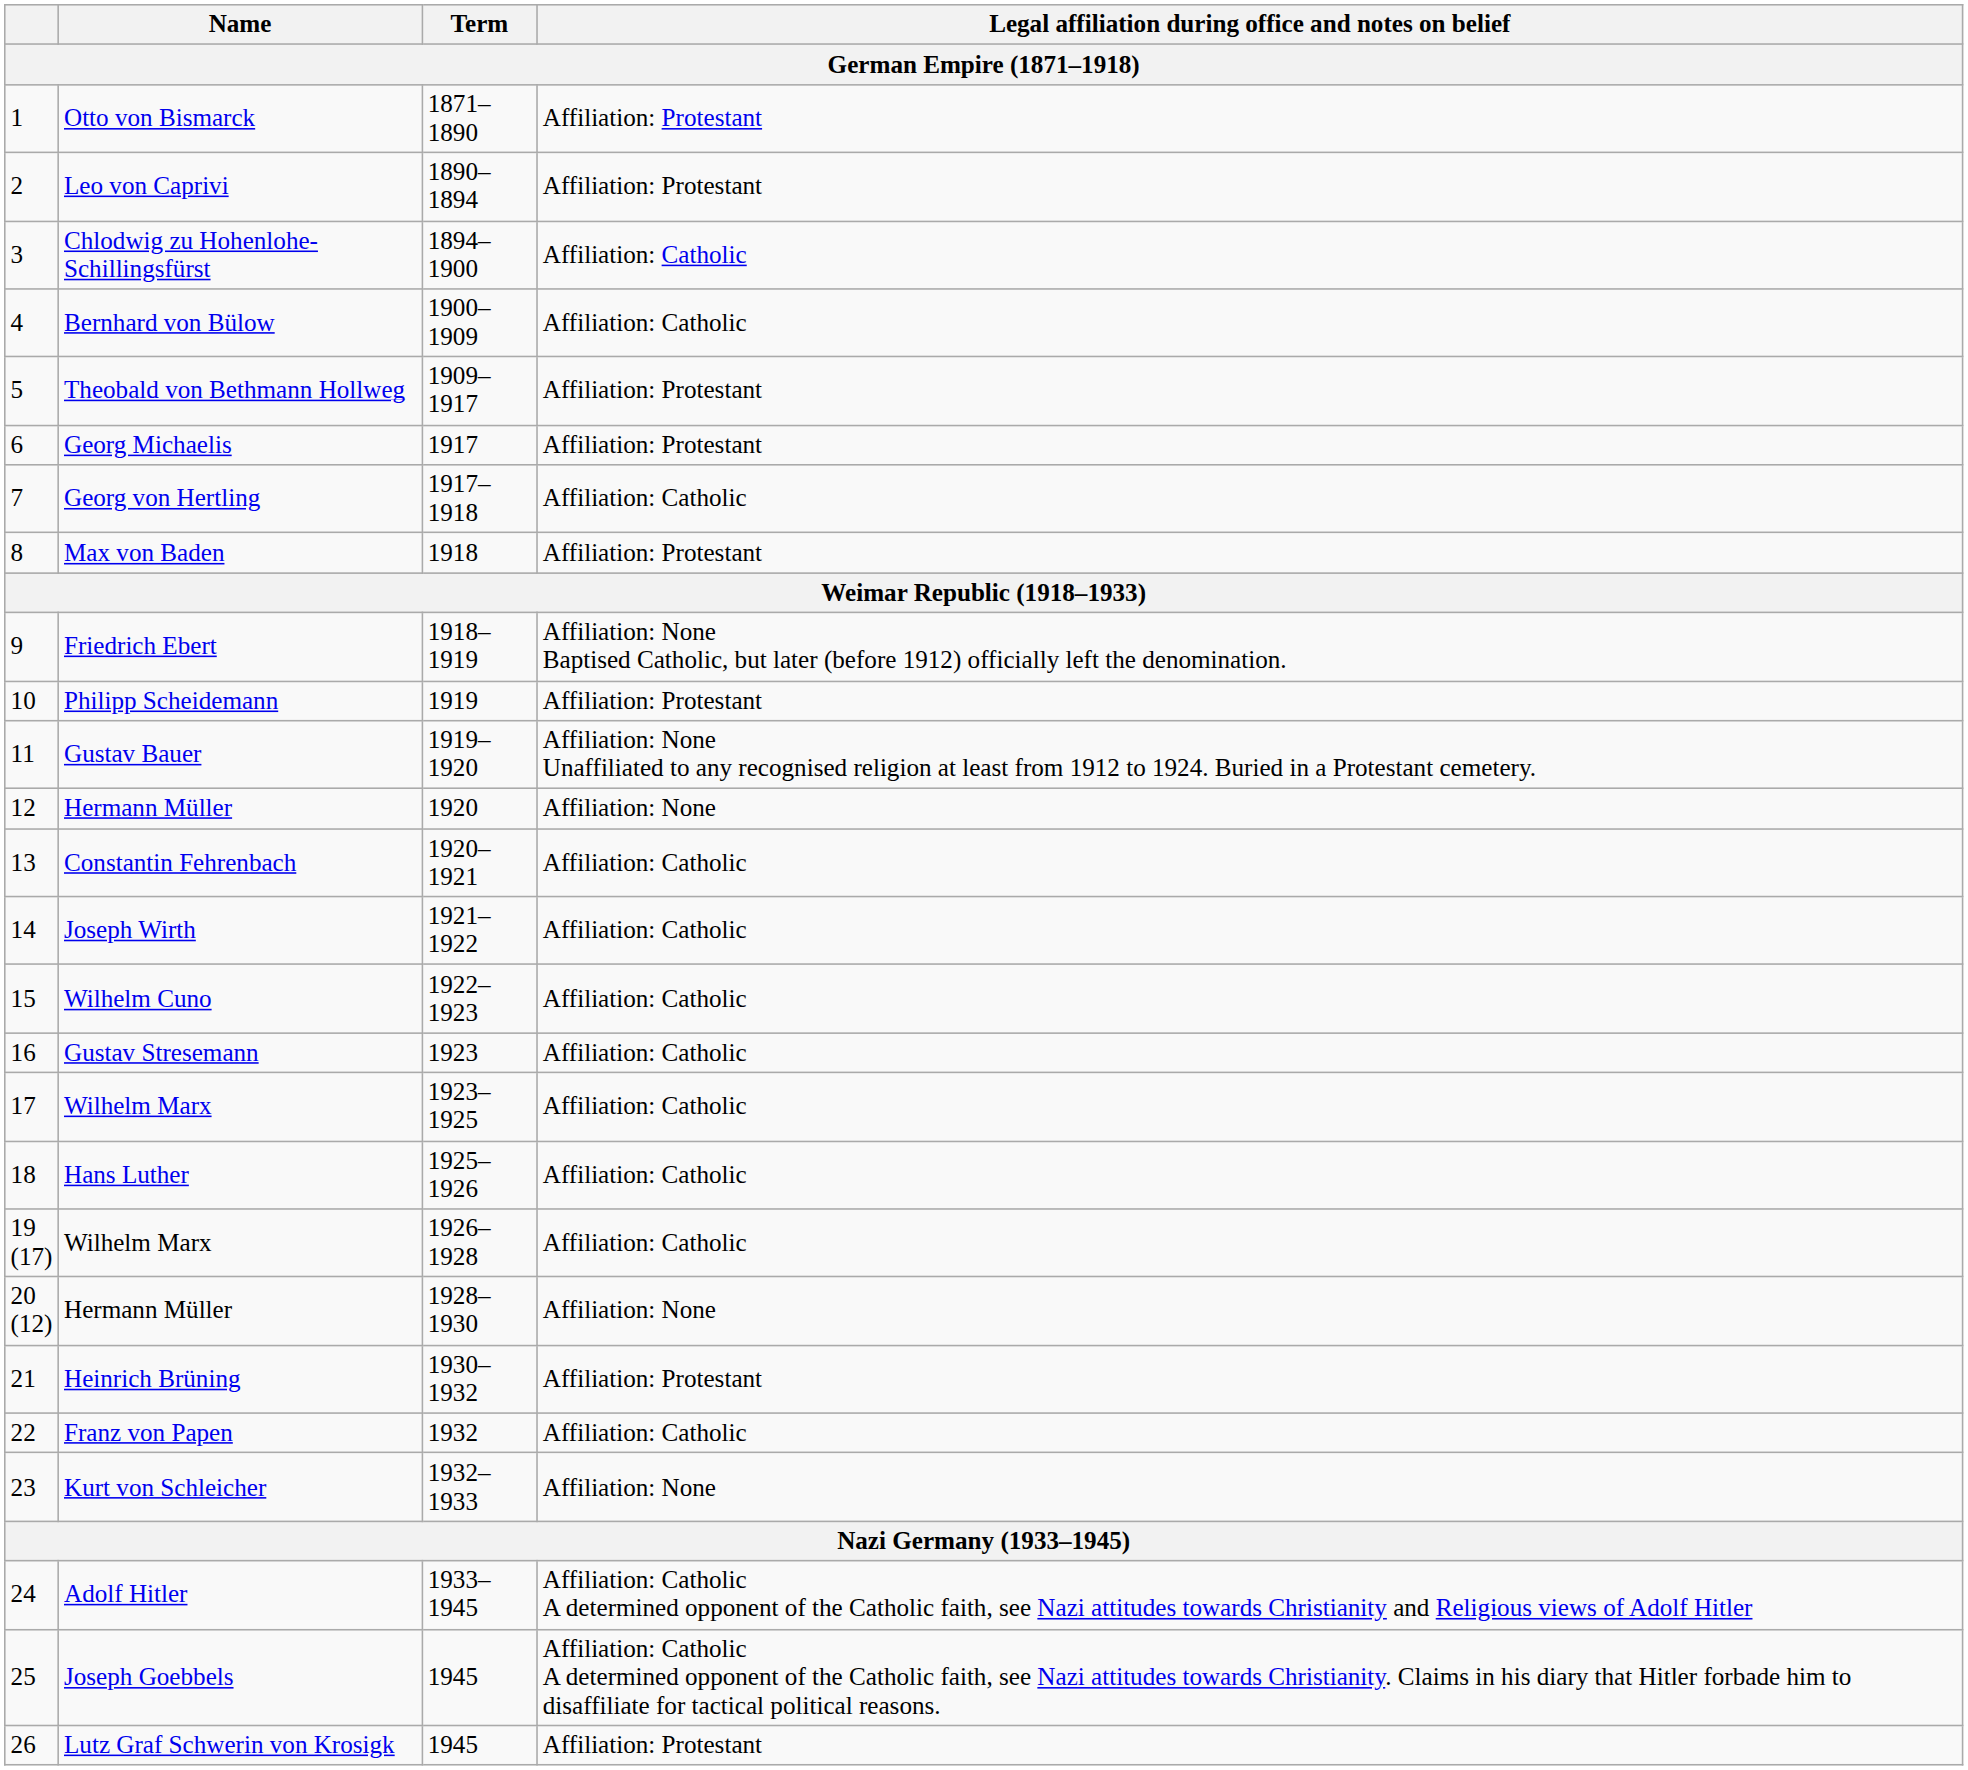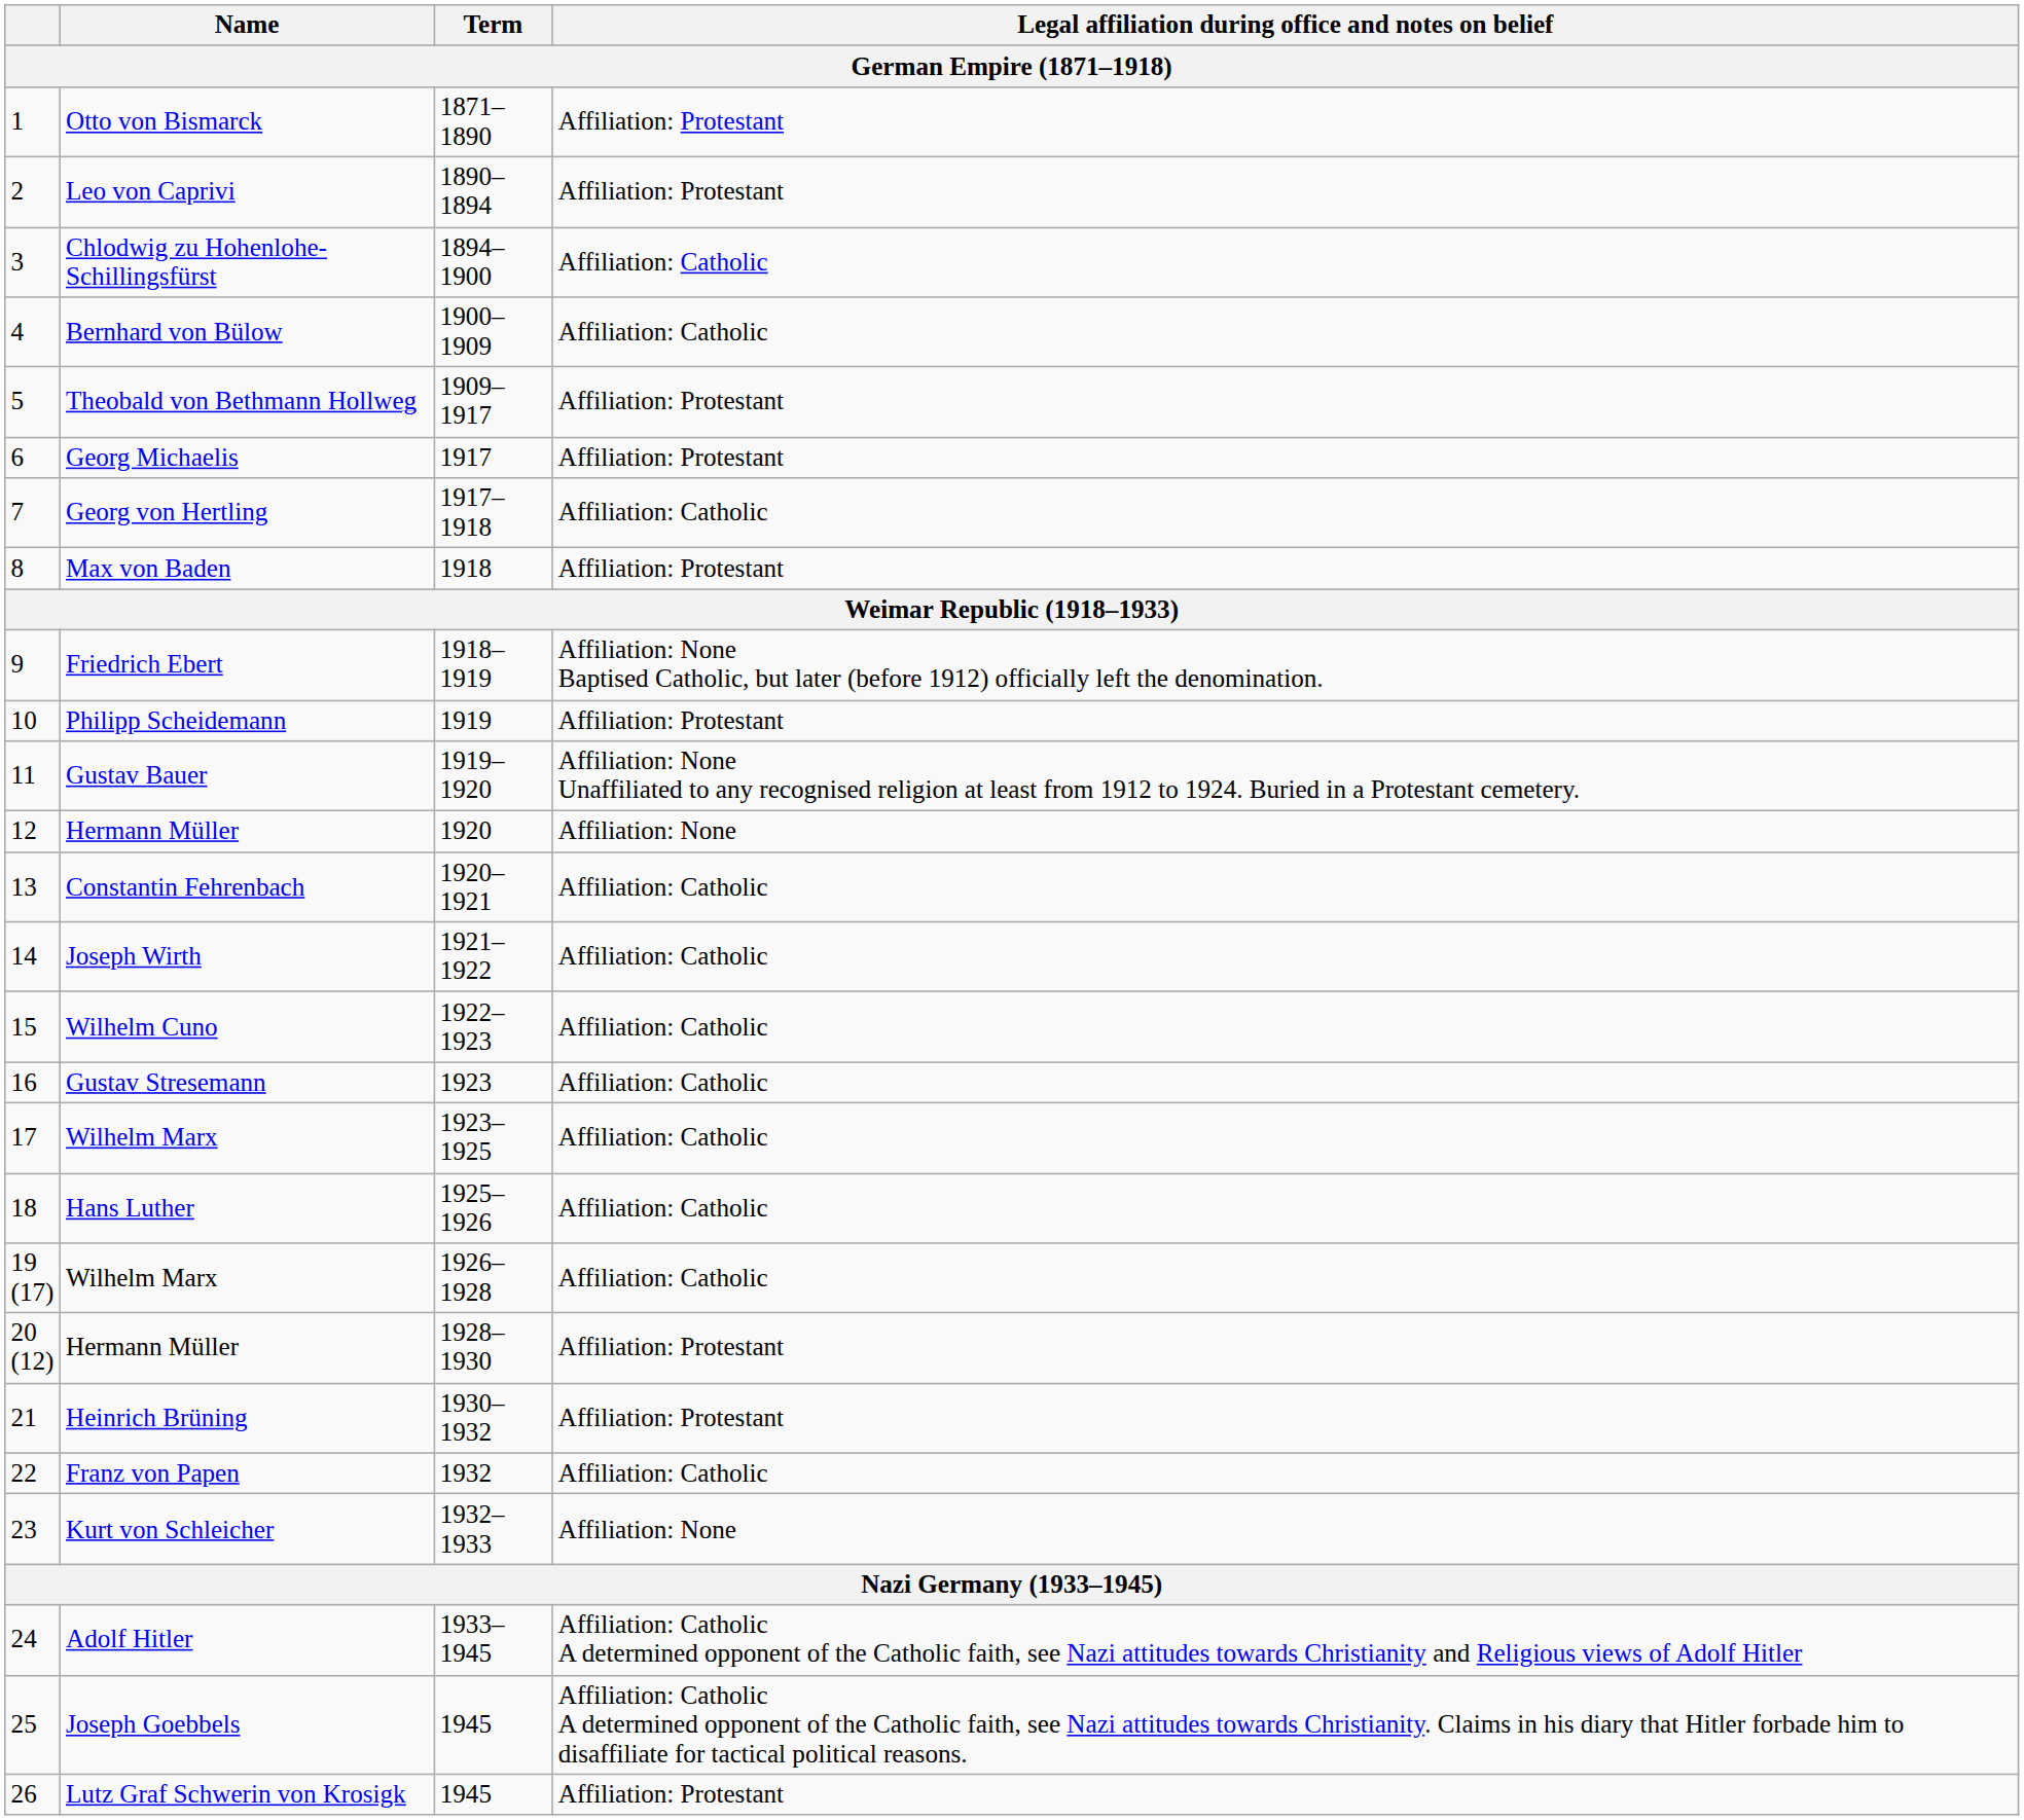 <table class="wikitable sortable">
 <tr>
 <th></th>
 <th>Name</th>
 <th>Term</th>
 <th>Legal affiliation during office and notes on belief</th>
 </tr>
 <tr>
 <th colspan="4">German Empire (1871–1918)</th>
 </tr>
 <tr>
 <td>1</td>
 <td><a href='#'>Otto von Bismarck</a></td>
 <td>1871–1890</td>
 <td>Affiliation: <a href='#'>Protestant</a></td>
 </tr>
 <tr>
 <td>2</td>
 <td><a href='#'>Leo von Caprivi</a></td>
 <td>1890–1894</td>
 <td>Affiliation: Protestant</td>
 </tr>
 <tr>
 <td>3</td>
 <td><a href='#'>Chlodwig zu Hohenlohe-Schillingsfürst</a></td>
 <td>1894–1900</td>
 <td>Affiliation: <a href='#'>Catholic</a></td>
 </tr>
 <tr>
 <td>4</td>
 <td><a href='#'>Bernhard von Bülow</a></td>
 <td>1900–1909</td>
 <td>Affiliation: Catholic</td>
 </tr>
 <tr>
 <td>5</td>
 <td><a href='#'>Theobald von Bethmann Hollweg</a></td>
 <td>1909–1917</td>
 <td>Affiliation: Protestant</td>
 </tr>
 <tr>
 <td>6</td>
 <td><a href='#'>Georg Michaelis</a></td>
 <td>1917</td>
 <td>Affiliation: Protestant</td>
 </tr>
 <tr>
 <td>7</td>
 <td><a href='#'>Georg von Hertling</a></td>
 <td>1917–1918</td>
 <td>Affiliation: Catholic</td>
 </tr>
 <tr>
 <td>8</td>
 <td><a href='#'>Max von Baden</a></td>
 <td>1918</td>
 <td>Affiliation: Protestant</td>
 </tr>
 <tr>
 <th colspan="4">Weimar Republic (1918–1933)</th>
 </tr>
 <tr>
 <td>9</td>
 <td><a href='#'>Friedrich Ebert</a></td>
 <td>1918–1919</td>
 <td>Affiliation: None<br>Baptised Catholic, but later (before 1912) officially left the denomination.</td>
 </tr>
 <tr>
 <td>10</td>
 <td><a href='#'>Philipp Scheidemann</a></td>
 <td>1919</td>
 <td>Affiliation: Protestant</td>
 </tr>
 <tr>
 <td>11</td>
 <td><a href='#'>Gustav Bauer</a></td>
 <td>1919–1920</td>
 <td>Affiliation: None<br>Unaffiliated to any recognised religion at least from 1912 to 1924. Buried in a Protestant cemetery.</td>
 </tr>
 <tr>
 <td>12</td>
 <td><a href='#'>Hermann Müller</a></td>
 <td>1920</td>
 <td>Affiliation: None</td>
 </tr>
 <tr>
 <td>13</td>
 <td><a href='#'>Constantin Fehrenbach</a></td>
 <td>1920–1921</td>
 <td>Affiliation: Catholic</td>
 </tr>
 <tr>
 <td>14</td>
 <td><a href='#'>Joseph Wirth</a></td>
 <td>1921–1922</td>
 <td>Affiliation: Catholic</td>
 </tr>
 <tr>
 <td>15</td>
 <td><a href='#'>Wilhelm Cuno</a></td>
 <td>1922–1923</td>
 <td>Affiliation: Catholic</td>
 </tr>
 <tr>
 <td>16</td>
 <td><a href='#'>Gustav Stresemann</a></td>
 <td>1923</td>
 <td>Affiliation: Catholic</td>
 </tr>
 <tr>
 <td>17</td>
 <td><a href='#'>Wilhelm Marx</a></td>
 <td>1923–1925</td>
 <td>Affiliation: Catholic</td>
 </tr>
 <tr>
 <td>18</td>
 <td><a href='#'>Hans Luther</a></td>
 <td>1925–1926</td>
 <td>Affiliation: Catholic</td>
 </tr>
 <tr>
 <td>19<br>(17)</td>
 <td>Wilhelm Marx</td>
 <td>1926–1928</td>
 <td>Affiliation: Catholic</td>
 </tr>
 <tr>
 <td>20<br>(12)</td>
 <td>Hermann Müller</td>
 <td>1928–1930</td>
-<td>Affiliation: None</td>
+<td>Affiliation: Protestant</td>
 </tr>
 <tr>
 <td>21</td>
 <td><a href='#'>Heinrich Brüning</a></td>
 <td>1930–1932</td>
 <td>Affiliation: Protestant</td>
 </tr>
 <tr>
 <td>22</td>
 <td><a href='#'>Franz von Papen</a></td>
 <td>1932</td>
 <td>Affiliation: Catholic</td>
 </tr>
 <tr>
 <td>23</td>
 <td><a href='#'>Kurt von Schleicher</a></td>
 <td>1932–1933</td>
 <td>Affiliation: None</td>
 </tr>
 <tr>
 <th colspan="4">Nazi Germany (1933–1945)</th>
 </tr>
 <tr>
 <td>24</td>
 <td><a href='#'>Adolf Hitler</a></td>
 <td>1933–1945</td>
 <td>Affiliation: Catholic<br>A determined opponent of the Catholic faith, see <a href='#'>Nazi attitudes towards Christianity</a> and <a href='#'>Religious views of Adolf Hitler</a></td>
 </tr>
 <tr>
 <td>25</td>
 <td><a href='#'>Joseph Goebbels</a></td>
 <td>1945</td>
 <td>Affiliation: Catholic<br>A determined opponent of the Catholic faith, see <a href='#'>Nazi attitudes towards Christianity</a>. Claims in his diary that Hitler forbade him to disaffiliate for tactical political reasons.</td>
 </tr>
 <tr>
 <td>26</td>
 <td><a href='#'>Lutz Graf Schwerin von Krosigk</a></td>
 <td>1945</td>
 <td>Affiliation: Protestant</td>
 </tr>
 </table>
